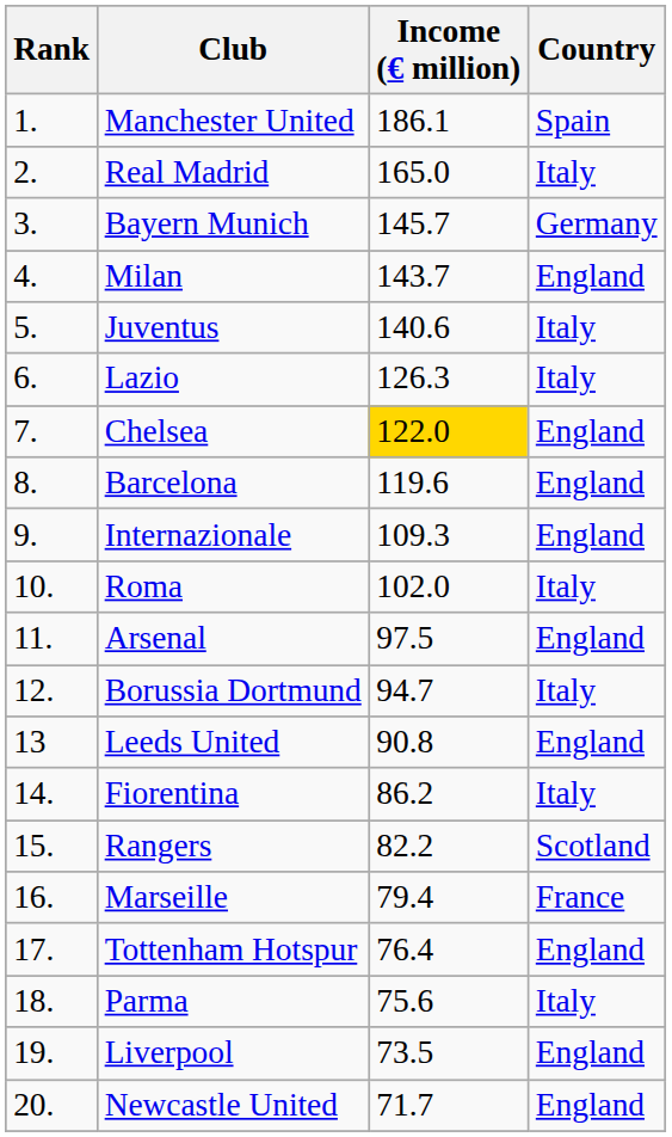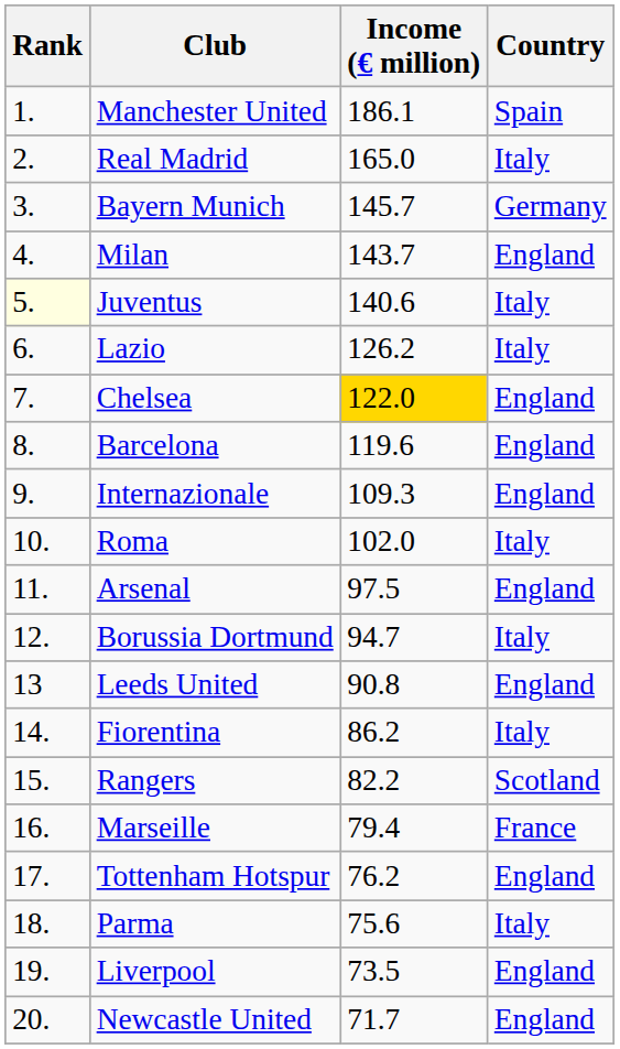 <table class="wikitable sortable">
 <tr>
 <th>Rank</th>
 <th>Club</th>
 <th>Income <br>(<a href='#'>€</a> million)</th>
 <th>Country</th>
 </tr>
 <tr>
 <td>1.</td>
 <td><a href='#'>Manchester United</a></td>
 <td>186.1</td>
 <td> <a href='#'>Spain</a></td>
 </tr>
 <tr>
 <td>2.</td>
 <td><a href='#'>Real Madrid</a></td>
 <td>165.0</td>
 <td> <a href='#'>Italy</a></td>
 </tr>
 <tr>
 <td>3.</td>
 <td><a href='#'>Bayern Munich</a></td>
 <td>145.7</td>
 <td> <a href='#'>Germany</a></td>
 </tr>
 <tr>
 <td>4.</td>
 <td><a href='#'>Milan</a></td>
 <td>143.7</td>
 <td> <a href='#'>England</a></td>
 </tr>
 <tr>
-<td>5.</td>
+<td style="background: lightyellow;">5.</td>
 <td><a href='#'>Juventus</a></td>
 <td>140.6</td>
 <td> <a href='#'>Italy</a></td>
 </tr>
 <tr>
 <td>6.</td>
 <td><a href='#'>Lazio</a></td>
-<td>126.3</td>
+<td>126.2</td>
 <td> <a href='#'>Italy</a></td>
 </tr>
 <tr>
 <td>7.</td>
 <td><a href='#'>Chelsea</a></td>
 <td style="background: gold;">122.0</td>
 <td> <a href='#'>England</a></td>
 </tr>
 <tr>
 <td>8.</td>
 <td><a href='#'>Barcelona</a></td>
 <td>119.6</td>
 <td> <a href='#'>England</a></td>
 </tr>
 <tr>
 <td>9.</td>
 <td><a href='#'>Internazionale</a></td>
 <td>109.3</td>
 <td> <a href='#'>England</a></td>
 </tr>
 <tr>
 <td>10.</td>
 <td><a href='#'>Roma</a></td>
 <td>102.0</td>
 <td> <a href='#'>Italy</a></td>
 </tr>
 <tr>
 <td>11.</td>
 <td><a href='#'>Arsenal</a></td>
 <td>97.5</td>
 <td> <a href='#'>England</a></td>
 </tr>
 <tr>
 <td>12.</td>
 <td><a href='#'>Borussia Dortmund</a></td>
 <td>94.7</td>
 <td> <a href='#'>Italy</a></td>
 </tr>
 <tr>
 <td>13</td>
 <td><a href='#'>Leeds United</a></td>
 <td>90.8</td>
 <td> <a href='#'>England</a></td>
 </tr>
 <tr>
 <td>14.</td>
 <td><a href='#'>Fiorentina</a></td>
 <td>86.2</td>
 <td> <a href='#'>Italy</a></td>
 </tr>
 <tr>
 <td>15.</td>
 <td><a href='#'>Rangers</a></td>
 <td>82.2</td>
 <td> <a href='#'>Scotland</a></td>
 </tr>
 <tr>
 <td>16.</td>
 <td><a href='#'>Marseille</a></td>
 <td>79.4</td>
 <td> <a href='#'>France</a></td>
 </tr>
 <tr>
 <td>17.</td>
 <td><a href='#'>Tottenham Hotspur</a></td>
-<td>76.4</td>
+<td>76.2</td>
 <td> <a href='#'>England</a></td>
 </tr>
 <tr>
 <td>18.</td>
 <td><a href='#'>Parma</a></td>
 <td>75.6</td>
 <td> <a href='#'>Italy</a></td>
 </tr>
 <tr>
 <td>19.</td>
 <td><a href='#'>Liverpool</a></td>
 <td>73.5</td>
 <td> <a href='#'>England</a></td>
 </tr>
 <tr>
 <td>20.</td>
 <td><a href='#'>Newcastle United</a></td>
 <td>71.7</td>
 <td> <a href='#'>England</a></td>
 </tr>
 </table>
